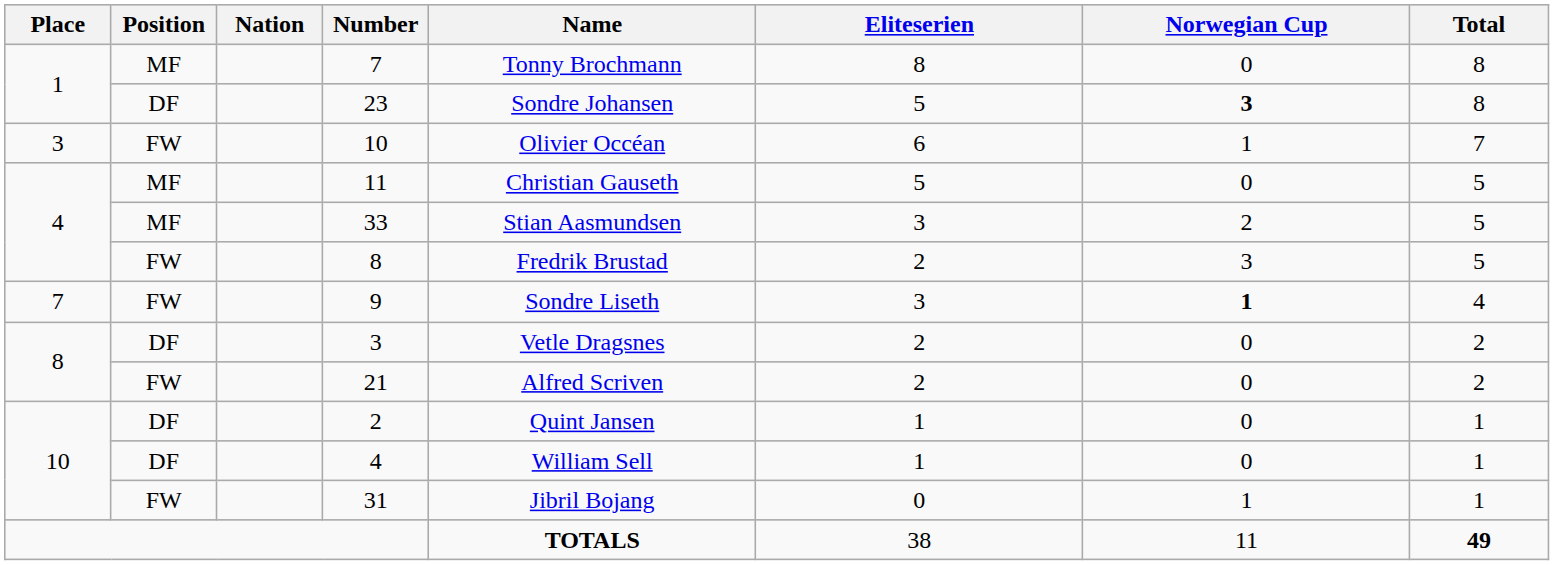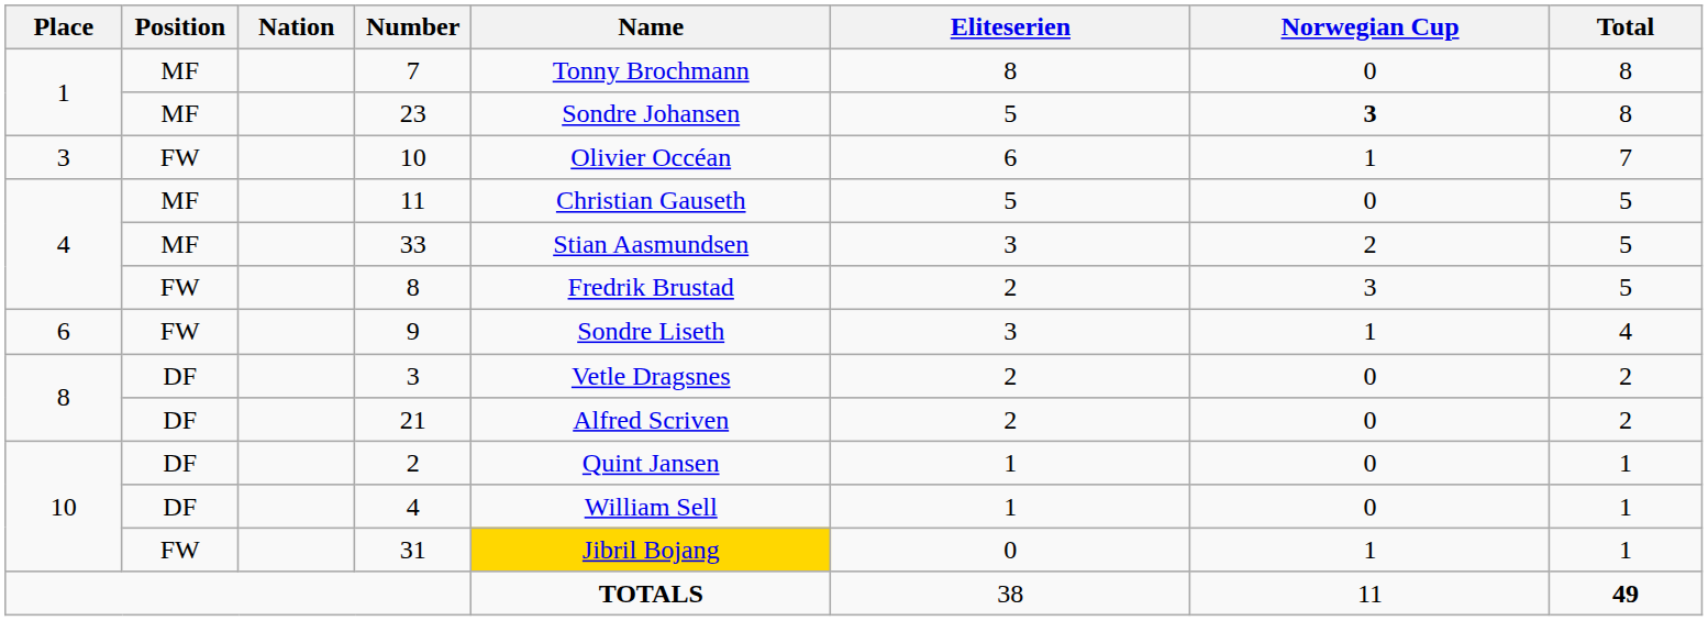 <table class="wikitable" style="font-size: 95%; text-align: center;">
 <tr>
 <th width=60>Place</th>
 <th width=60>Position</th>
 <th width=60>Nation</th>
 <th width=60>Number</th>
 <th width=200>Name</th>
 <th width=200><a href='#'>Eliteserien</a></th>
 <th width=200><a href='#'>Norwegian Cup</a></th>
 <th width=80><strong>Total</strong></th>
 </tr>
 <tr>
 <td rowspan="2">1</td>
 <td>MF</td>
 <td></td>
 <td>7</td>
 <td><a href='#'>Tonny Brochmann</a></td>
 <td>8</td>
 <td>0</td>
 <td>8</td>
 </tr>
 <tr>
-<td>DF</td>
+<td>MF</td>
 <td></td>
 <td>23</td>
 <td><a href='#'>Sondre Johansen</a></td>
 <td>5</td>
 <td><strong>3</strong></td>
 <td>8</td>
 </tr>
 <tr>
 <td>3</td>
 <td>FW</td>
 <td></td>
 <td>10</td>
 <td><a href='#'>Olivier Occéan</a></td>
 <td>6</td>
 <td>1</td>
 <td>7</td>
 </tr>
 <tr>
 <td rowspan="3">4</td>
 <td>MF</td>
 <td></td>
 <td>11</td>
 <td><a href='#'>Christian Gauseth</a></td>
 <td>5</td>
 <td>0</td>
 <td>5</td>
 </tr>
 <tr>
 <td>MF</td>
 <td></td>
 <td>33</td>
 <td><a href='#'>Stian Aasmundsen</a></td>
 <td>3</td>
 <td>2</td>
 <td>5</td>
 </tr>
 <tr>
 <td>FW</td>
 <td></td>
 <td>8</td>
 <td><a href='#'>Fredrik Brustad</a></td>
 <td>2</td>
 <td>3</td>
 <td>5</td>
 </tr>
 <tr>
-<td>7</td>
+<td>6</td>
 <td>FW</td>
 <td></td>
 <td>9</td>
 <td><a href='#'>Sondre Liseth</a></td>
 <td>3</td>
-<td><strong>1</strong></td>
+<td>1</td>
 <td>4</td>
 </tr>
 <tr>
 <td rowspan="2">8</td>
 <td>DF</td>
 <td></td>
 <td>3</td>
 <td><a href='#'>Vetle Dragsnes</a></td>
 <td>2</td>
 <td>0</td>
 <td>2</td>
 </tr>
 <tr>
-<td>FW</td>
+<td>DF</td>
 <td></td>
 <td>21</td>
 <td><a href='#'>Alfred Scriven</a></td>
 <td>2</td>
 <td>0</td>
 <td>2</td>
 </tr>
 <tr>
 <td rowspan="3">10</td>
 <td>DF</td>
 <td></td>
 <td>2</td>
 <td><a href='#'>Quint Jansen</a></td>
 <td>1</td>
 <td>0</td>
 <td>1</td>
 </tr>
 <tr>
 <td>DF</td>
 <td></td>
 <td>4</td>
 <td><a href='#'>William Sell</a></td>
 <td>1</td>
 <td>0</td>
 <td>1</td>
 </tr>
 <tr>
 <td>FW</td>
 <td></td>
 <td>31</td>
-<td><a href='#'>Jibril Bojang</a></td>
+<td style="background: gold;"><a href='#'>Jibril Bojang</a></td>
 <td>0</td>
 <td>1</td>
 <td>1</td>
 </tr>
 <tr>
 <td colspan="4"></td>
 <td><strong>TOTALS</strong></td>
 <td>38</td>
 <td>11</td>
 <td><strong>49</strong></td>
 </tr>
 </table>
